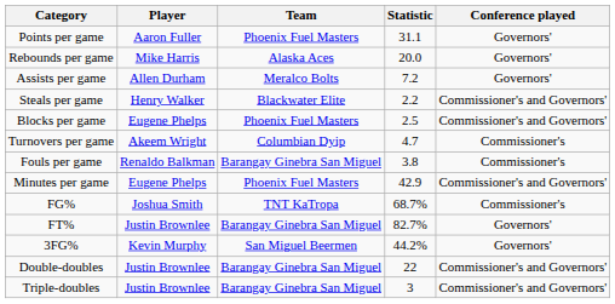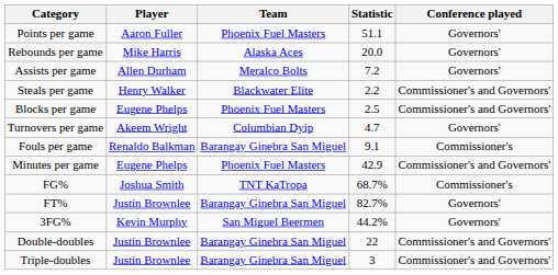 <table class="wikitable" style="text-align:center">
 <tr>
 <th>Category</th>
 <th>Player</th>
 <th>Team</th>
 <th>Statistic</th>
 <th>Conference played</th>
 </tr>
 <tr>
 <td>Points per game</td>
 <td><a href='#'>Aaron Fuller</a></td>
 <td><a href='#'>Phoenix Fuel Masters</a></td>
-<td>31.1</td>
+<td>51.1</td>
 <td>Governors'</td>
 </tr>
 <tr>
 <td>Rebounds per game</td>
 <td><a href='#'>Mike Harris</a></td>
 <td><a href='#'>Alaska Aces</a></td>
 <td>20.0</td>
 <td>Governors'</td>
 </tr>
 <tr>
 <td>Assists per game</td>
 <td><a href='#'>Allen Durham</a></td>
 <td><a href='#'>Meralco Bolts</a></td>
 <td>7.2</td>
 <td>Governors'</td>
 </tr>
 <tr>
 <td>Steals per game</td>
 <td><a href='#'>Henry Walker</a></td>
 <td><a href='#'>Blackwater Elite</a></td>
 <td>2.2</td>
 <td>Commissioner's and Governors'</td>
 </tr>
 <tr>
 <td>Blocks per game</td>
 <td><a href='#'>Eugene Phelps</a></td>
 <td><a href='#'>Phoenix Fuel Masters</a></td>
 <td>2.5</td>
 <td>Commissioner's and Governors'</td>
 </tr>
 <tr>
 <td>Turnovers per game</td>
 <td><a href='#'>Akeem Wright</a></td>
 <td><a href='#'>Columbian Dyip</a></td>
 <td>4.7</td>
-<td>Commissioner's</td>
+<td>Governors'</td>
 </tr>
 <tr>
 <td>Fouls per game</td>
 <td><a href='#'>Renaldo Balkman</a></td>
 <td><a href='#'>Barangay Ginebra San Miguel</a></td>
-<td>3.8</td>
+<td>9.1</td>
 <td>Commissioner's</td>
 </tr>
 <tr>
 <td>Minutes per game</td>
 <td><a href='#'>Eugene Phelps</a></td>
 <td><a href='#'>Phoenix Fuel Masters</a></td>
 <td>42.9</td>
 <td>Commissioner's and Governors'</td>
 </tr>
 <tr>
 <td>FG%</td>
 <td><a href='#'>Joshua Smith</a></td>
 <td><a href='#'>TNT KaTropa</a></td>
 <td>68.7%</td>
 <td>Commissioner's</td>
 </tr>
 <tr>
 <td>FT%</td>
 <td><a href='#'>Justin Brownlee</a></td>
 <td><a href='#'>Barangay Ginebra San Miguel</a></td>
 <td>82.7%</td>
 <td>Governors'</td>
 </tr>
 <tr>
 <td>3FG%</td>
 <td><a href='#'>Kevin Murphy</a></td>
 <td><a href='#'>San Miguel Beermen</a></td>
 <td>44.2%</td>
 <td>Governors'</td>
 </tr>
 <tr>
 <td>Double-doubles</td>
 <td><a href='#'>Justin Brownlee</a></td>
 <td><a href='#'>Barangay Ginebra San Miguel</a></td>
 <td>22</td>
 <td>Commissioner's and Governors'</td>
 </tr>
 <tr>
 <td>Triple-doubles</td>
 <td><a href='#'>Justin Brownlee</a></td>
 <td><a href='#'>Barangay Ginebra San Miguel</a></td>
 <td>3</td>
 <td>Commissioner's and Governors'</td>
 </tr>
 </table>
